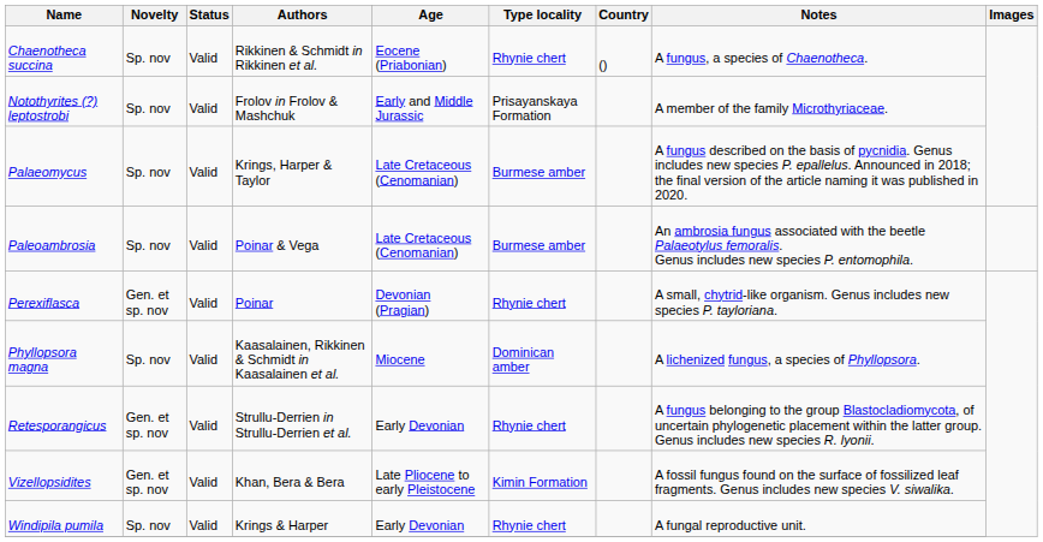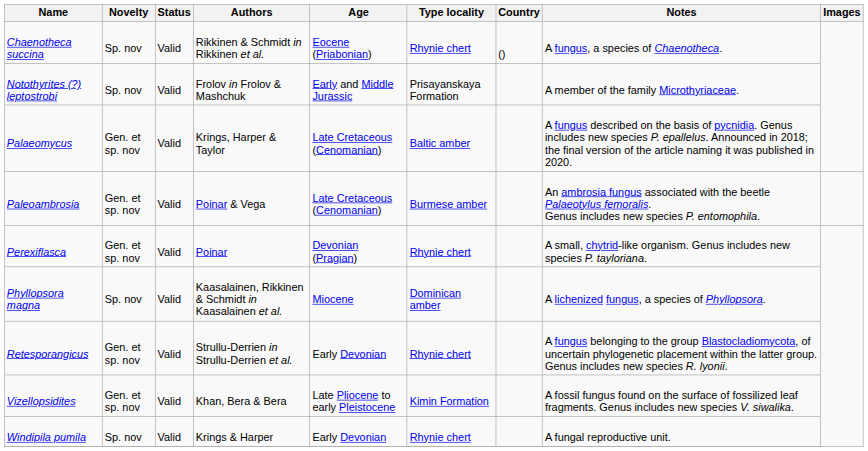 <table class="wikitable sortable" align="center" width="100%">
 <tr>
 <th>Name</th>
 <th>Novelty</th>
 <th>Status</th>
 <th>Authors</th>
 <th>Age</th>
 <th>Type locality</th>
 <th>Country</th>
 <th>Notes</th>
 <th>Images</th>
 </tr>
 <tr>
 <td><br><em><a href='#'>Chaenotheca succina</a></em></td>
 <td><br>Sp. nov</td>
 <td><br>Valid</td>
 <td><br>Rikkinen & Schmidt <em>in</em> Rikkinen <em>et al.</em></td>
 <td><br><a href='#'>Eocene</a> (<a href='#'>Priabonian</a>)</td>
 <td><br><a href='#'>Rhynie chert</a></td>
 <td><br><br>()</td>
 <td><br>A <a href='#'>fungus</a>, a species of <em><a href='#'>Chaenotheca</a></em>.</td>
 </tr>
 <tr>
 <td><br><em><a href='#'>Notothyrites (?) leptostrobi</a></em></td>
 <td><br>Sp. nov</td>
 <td><br>Valid</td>
 <td><br>Frolov <em>in</em> Frolov & Mashchuk</td>
 <td><br><a href='#'>Early</a> and <a href='#'>Middle Jurassic</a></td>
 <td><br>Prisayanskaya Formation</td>
 <td><br></td>
 <td><br>A member of the family <a href='#'>Microthyriaceae</a>.</td>
 </tr>
 <tr>
 <td><br><em><a href='#'>Palaeomycus</a></em></td>
-<td><br>Sp. nov</td>
+<td><br>Gen. et sp. nov</td>
 <td><br>Valid</td>
 <td><br>Krings, Harper & Taylor</td>
 <td><br><a href='#'>Late Cretaceous</a> (<a href='#'>Cenomanian</a>)</td>
-<td><br><a href='#'>Burmese amber</a></td>
+<td><br><a href='#'>Baltic amber</a></td>
 <td><br></td>
 <td><br>A <a href='#'>fungus</a> described on the basis of <a href='#'>pycnidia</a>. Genus includes new species <em>P. epallelus</em>. Announced in 2018; the final version of the article naming it was published in 2020.</td>
 </tr>
 <tr>
 <td><br><em><a href='#'>Paleoambrosia</a></em></td>
-<td><br>Sp. nov</td>
+<td><br>Gen. et sp. nov</td>
 <td><br>Valid</td>
 <td><br><a href='#'>Poinar</a> & Vega</td>
 <td><br><a href='#'>Late Cretaceous</a> (<a href='#'>Cenomanian</a>)</td>
 <td><br><a href='#'>Burmese amber</a></td>
 <td><br></td>
 <td><br>An <a href='#'>ambrosia fungus</a> associated with the beetle <em><a href='#'>Palaeotylus femoralis</a></em>.<br> Genus includes new species <em>P. entomophila</em>.</td>
 <td></td>
 </tr>
 <tr>
 <td><br><em><a href='#'>Perexiflasca</a></em></td>
 <td><br>Gen. et sp. nov</td>
 <td><br>Valid</td>
 <td><br><a href='#'>Poinar</a></td>
 <td><br><a href='#'>Devonian</a> (<a href='#'>Pragian</a>)</td>
 <td><br><a href='#'>Rhynie chert</a></td>
 <td><br></td>
 <td><br>A small, <a href='#'>chytrid</a>-like organism. Genus includes new species <em>P. tayloriana</em>.</td>
 </tr>
 <tr>
 <td><br><em><a href='#'>Phyllopsora magna</a></em></td>
 <td><br>Sp. nov</td>
 <td><br>Valid</td>
 <td><br>Kaasalainen, Rikkinen & Schmidt <em>in</em> Kaasalainen <em>et al.</em></td>
 <td><br><a href='#'>Miocene</a></td>
 <td><br><a href='#'>Dominican amber</a></td>
 <td><br></td>
 <td><br>A <a href='#'>lichenized</a> <a href='#'>fungus</a>, a species of <em><a href='#'>Phyllopsora</a></em>.</td>
 </tr>
 <tr>
 <td><br><em><a href='#'>Retesporangicus</a></em></td>
 <td><br>Gen. et sp. nov</td>
 <td><br>Valid</td>
 <td><br>Strullu-Derrien <em>in</em> Strullu-Derrien <em>et al.</em></td>
 <td><br>Early <a href='#'>Devonian</a></td>
 <td><br><a href='#'>Rhynie chert</a></td>
 <td><br></td>
 <td><br>A <a href='#'>fungus</a> belonging to the group <a href='#'>Blastocladiomycota</a>, of uncertain phylogenetic placement within the latter group. Genus includes new species <em>R. lyonii</em>.</td>
 </tr>
 <tr>
 <td><br><em><a href='#'>Vizellopsidites</a></em></td>
 <td><br>Gen. et sp. nov</td>
 <td><br>Valid</td>
 <td><br>Khan, Bera & Bera</td>
 <td><br>Late <a href='#'>Pliocene</a> to early <a href='#'>Pleistocene</a></td>
 <td><br><a href='#'>Kimin Formation</a></td>
 <td><br></td>
 <td><br>A fossil fungus found on the surface of fossilized leaf fragments. Genus includes new species <em>V. siwalika</em>.</td>
 </tr>
 <tr>
 <td><br><em><a href='#'>Windipila pumila</a></em></td>
 <td><br>Sp. nov</td>
 <td><br>Valid</td>
 <td><br>Krings & Harper</td>
 <td><br>Early <a href='#'>Devonian</a></td>
 <td><br><a href='#'>Rhynie chert</a></td>
 <td><br></td>
 <td><br>A fungal reproductive unit.</td>
 </tr>
 <tr>
 </tr>
 </table>
